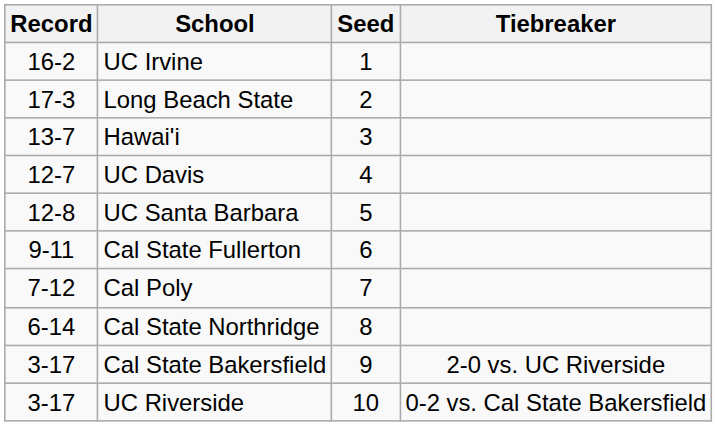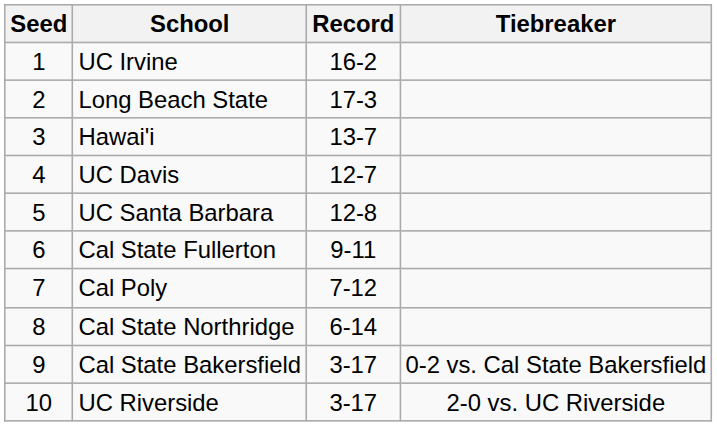 <table class="wikitable" style="white-space:nowrap; font-size:95%;text-align:center">
 <tr>
+<th>Seed</th>
+<th>School</th>
 <th>Record</th>
-<th>School</th>
-<th>Seed</th>
 <th>Tiebreaker</th>
 </tr>
 <tr>
+<td>1</td>
+<td align="left">UC Irvine</td>
 <td>16-2</td>
-<td align="left">UC Irvine</td>
-<td>1</td>
 <td></td>
 </tr>
 <tr>
+<td>2</td>
+<td align="left">Long Beach State</td>
 <td>17-3</td>
-<td align="left">Long Beach State</td>
-<td>2</td>
 <td></td>
 </tr>
 <tr>
+<td>3</td>
+<td align="left">Hawai'i</td>
 <td>13-7</td>
-<td align="left">Hawai'i</td>
-<td>3</td>
 <td></td>
 </tr>
 <tr>
+<td>4</td>
+<td align="left">UC Davis</td>
 <td>12-7</td>
-<td align="left">UC Davis</td>
-<td>4</td>
 <td></td>
 </tr>
 <tr>
+<td>5</td>
+<td align="left">UC Santa Barbara</td>
 <td>12-8</td>
-<td align="left">UC Santa Barbara</td>
-<td>5</td>
 <td></td>
 </tr>
 <tr>
+<td>6</td>
+<td align="left">Cal State Fullerton</td>
 <td>9-11</td>
-<td align="left">Cal State Fullerton</td>
-<td>6</td>
 <td></td>
 </tr>
 <tr>
+<td>7</td>
+<td align="left">Cal Poly</td>
 <td>7-12</td>
-<td align="left">Cal Poly</td>
-<td>7</td>
 <td></td>
 </tr>
 <tr>
+<td>8</td>
+<td align="left">Cal State Northridge</td>
 <td>6-14</td>
-<td align="left">Cal State Northridge</td>
-<td>8</td>
 <td></td>
 </tr>
 <tr>
+<td>9</td>
+<td align="left">Cal State Bakersfield</td>
 <td>3-17</td>
-<td align="left">Cal State Bakersfield</td>
-<td>9</td>
+<td>0-2 vs. Cal State Bakersfield</td>
+</tr>
+<tr>
+<td>10</td>
+<td align="left">UC Riverside</td>
+<td>3-17</td>
 <td>2-0 vs. UC Riverside</td>
 </tr>
-<tr>
-<td>3-17</td>
-<td align="left">UC Riverside</td>
-<td>10</td>
-<td>0-2 vs. Cal State Bakersfield</td>
-</tr>
 </table>
